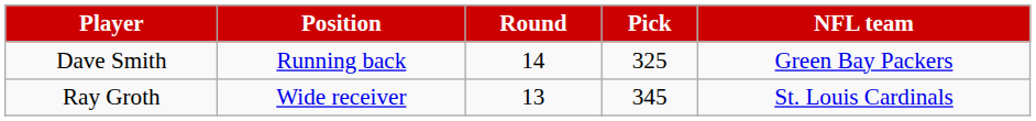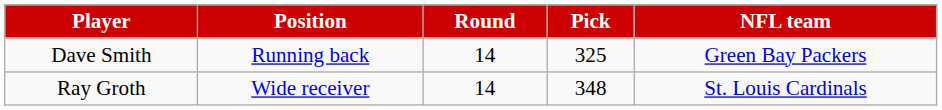 <table class="wikitable" width="80%">
 <tr align="center" style="background:#CC0000; color:white">
 <td><strong>Player</strong></td>
 <td><strong>Position</strong></td>
 <td><strong>Round</strong></td>
 <td><strong>Pick</strong></td>
 <td><strong>NFL team</strong></td>
 </tr>
 <tr align="center">
 <td>Dave Smith</td>
 <td><a href='#'>Running back</a></td>
 <td>14</td>
 <td>325</td>
 <td><a href='#'>Green Bay Packers</a></td>
 </tr>
 <tr align="center">
 <td>Ray Groth</td>
 <td><a href='#'>Wide receiver</a></td>
-<td>13</td>
-<td>345</td>
+<td>14</td>
+<td>348</td>
 <td><a href='#'>St. Louis Cardinals</a></td>
 </tr>
 </table>
